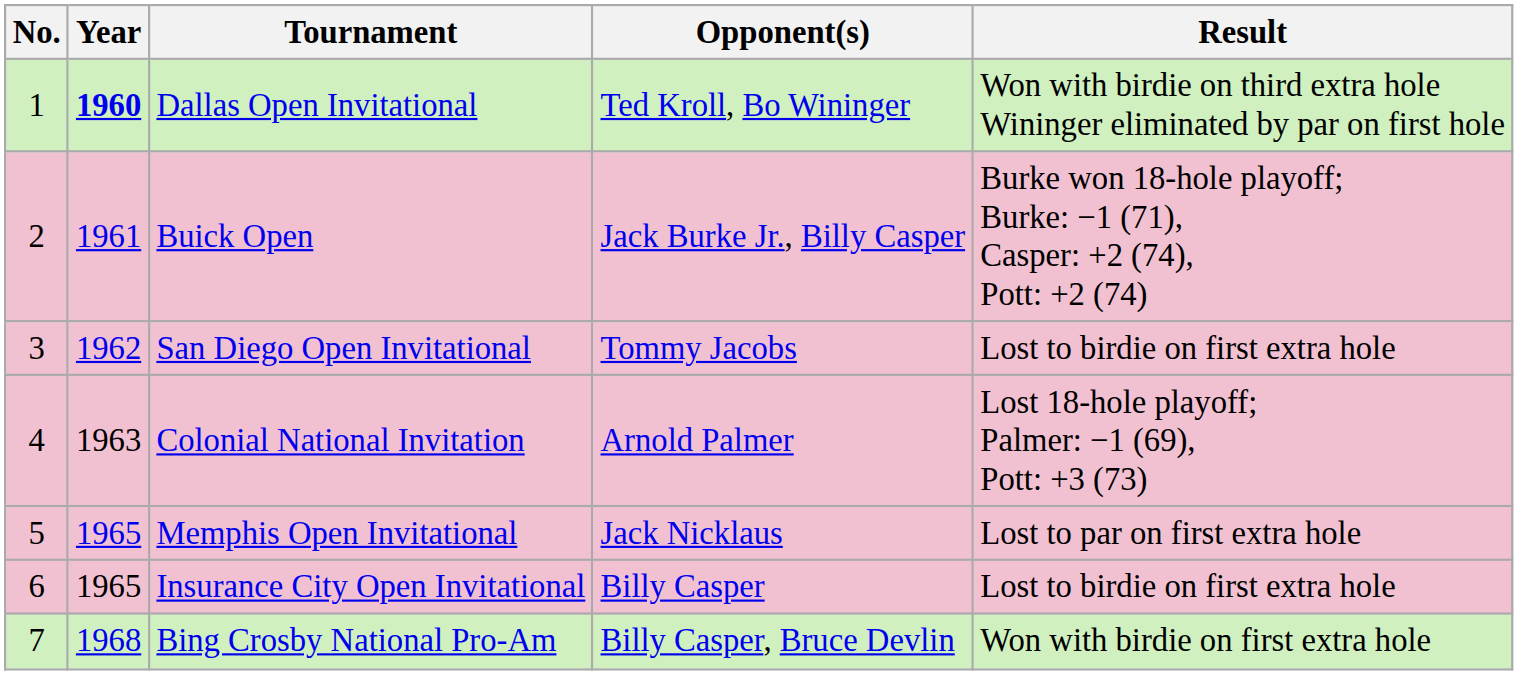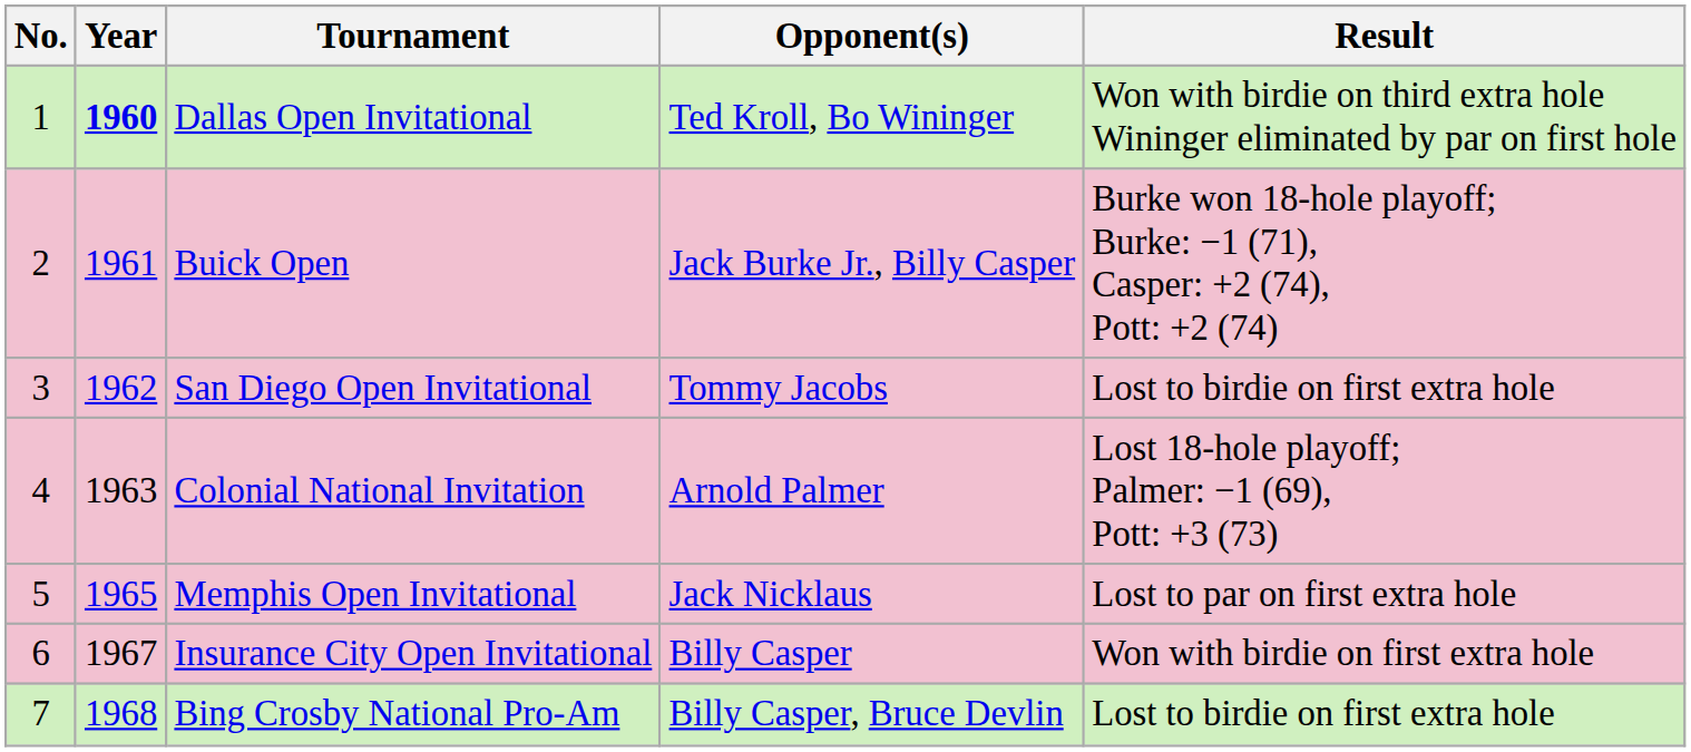 <table class="wikitable" style="font-size:95%;">
 <tr>
 <th>No.</th>
 <th>Year</th>
 <th>Tournament</th>
 <th>Opponent(s)</th>
 <th>Result</th>
 </tr>
 <tr style="background:#D0F0C0;">
 <td align=center>1</td>
 <td><strong><a href='#'>1960</a></strong></td>
 <td><a href='#'>Dallas Open Invitational</a></td>
 <td> <a href='#'>Ted Kroll</a>,  <a href='#'>Bo Wininger</a></td>
 <td>Won with birdie on third extra hole<br>Wininger eliminated by par on first hole</td>
 </tr>
 <tr style="background:#F2C1D1;">
 <td align=center>2</td>
 <td><a href='#'>1961</a></td>
 <td><a href='#'>Buick Open</a></td>
 <td> <a href='#'>Jack Burke Jr.</a>,  <a href='#'>Billy Casper</a></td>
 <td>Burke won 18-hole playoff;<br>Burke: −1 (71),<br>Casper: +2 (74),<br>Pott: +2 (74)</td>
 </tr>
 <tr style="background:#F2C1D1;">
 <td align=center>3</td>
 <td><a href='#'>1962</a></td>
 <td><a href='#'>San Diego Open Invitational</a></td>
 <td> <a href='#'>Tommy Jacobs</a></td>
 <td>Lost to birdie on first extra hole</td>
 </tr>
 <tr style="background:#F2C1D1;">
 <td align=center>4</td>
 <td>1963</td>
 <td><a href='#'>Colonial National Invitation</a></td>
 <td> <a href='#'>Arnold Palmer</a></td>
 <td>Lost 18-hole playoff;<br>Palmer: −1 (69),<br>Pott: +3 (73)</td>
 </tr>
 <tr style="background:#F2C1D1;">
 <td align=center>5</td>
 <td><a href='#'>1965</a></td>
 <td><a href='#'>Memphis Open Invitational</a></td>
 <td> <a href='#'>Jack Nicklaus</a></td>
 <td>Lost to par on first extra hole</td>
 </tr>
 <tr style="background:#F2C1D1;">
 <td align=center>6</td>
-<td>1965</td>
+<td>1967</td>
 <td><a href='#'>Insurance City Open Invitational</a></td>
 <td> <a href='#'>Billy Casper</a></td>
-<td>Lost to birdie on first extra hole</td>
+<td>Won with birdie on first extra hole</td>
 </tr>
 <tr style="background:#D0F0C0;">
 <td align=center>7</td>
 <td><a href='#'>1968</a></td>
 <td><a href='#'>Bing Crosby National Pro-Am</a></td>
 <td> <a href='#'>Billy Casper</a>,  <a href='#'>Bruce Devlin</a></td>
-<td>Won with birdie on first extra hole</td>
+<td>Lost to birdie on first extra hole</td>
 </tr>
 </table>
